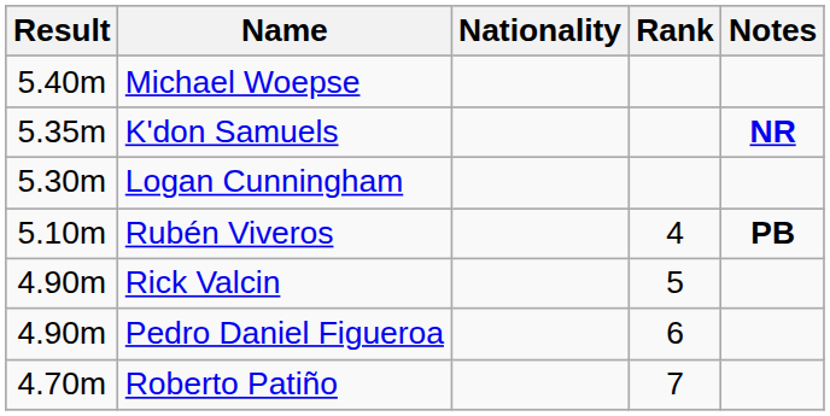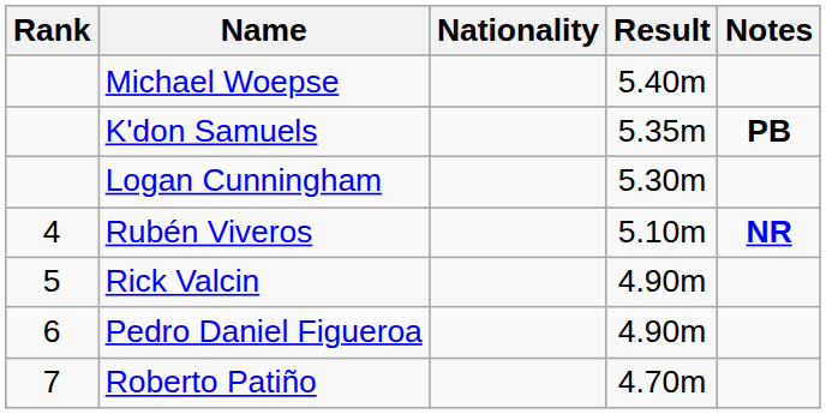 <table class="wikitable sortable" style="text-align:center">
 <tr>
-<th>Result</th>
+<th>Rank</th>
 <th>Name</th>
 <th>Nationality</th>
-<th>Rank</th>
+<th>Result</th>
 <th>Notes</th>
 </tr>
 <tr>
-<td>5.40m</td>
+<td></td>
 <td align=left><a href='#'>Michael Woepse</a></td>
 <td align=left></td>
-<td></td>
+<td>5.40m</td>
 <td></td>
 </tr>
 <tr>
-<td>5.35m</td>
+<td></td>
 <td align=left><a href='#'>K'don Samuels</a></td>
 <td align=left></td>
+<td>5.35m</td>
+<td><strong>PB</strong></td>
+</tr>
+<tr>
 <td></td>
+<td align=left><a href='#'>Logan Cunningham</a></td>
+<td align=left></td>
+<td>5.30m</td>
+<td></td>
+</tr>
+<tr>
+<td>4</td>
+<td align=left><a href='#'>Rubén Viveros</a></td>
+<td align=left></td>
+<td>5.10m</td>
 <td><a href='#'><strong>NR</strong></a></td>
 </tr>
 <tr>
-<td>5.30m</td>
-<td align=left><a href='#'>Logan Cunningham</a></td>
+<td>5</td>
+<td align=left><a href='#'>Rick Valcin</a></td>
 <td align=left></td>
-<td></td>
+<td>4.90m</td>
 <td></td>
 </tr>
 <tr>
-<td>5.10m</td>
-<td align=left><a href='#'>Rubén Viveros</a></td>
+<td>6</td>
+<td align=left><a href='#'>Pedro Daniel Figueroa</a></td>
 <td align=left></td>
-<td>4</td>
-<td><strong>PB</strong></td>
-</tr>
-<tr>
 <td>4.90m</td>
-<td align=left><a href='#'>Rick Valcin</a></td>
-<td align=left></td>
-<td>5</td>
 <td></td>
 </tr>
 <tr>
-<td>4.90m</td>
-<td align=left><a href='#'>Pedro Daniel Figueroa</a></td>
-<td align=left></td>
-<td>6</td>
-<td></td>
-</tr>
-<tr>
-<td>4.70m</td>
+<td>7</td>
 <td align=left><a href='#'>Roberto Patiño</a></td>
 <td align=left></td>
-<td>7</td>
+<td>4.70m</td>
 <td></td>
 </tr>
 </table>
